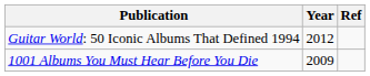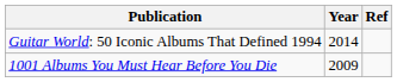 <table class="wikitable">
 <tr>
 <th>Publication</th>
 <th>Year</th>
 <th>Ref</th>
 </tr>
 <tr>
 <td><em><a href='#'>Guitar World</a></em>: 50 Iconic Albums That Defined 1994</td>
-<td>2012</td>
+<td>2014</td>
 <td></td>
 </tr>
 <tr>
 <td><em><a href='#'>1001 Albums You Must Hear Before You Die</a></em></td>
 <td>2009</td>
 <td></td>
 </tr>
 </table>
